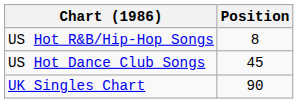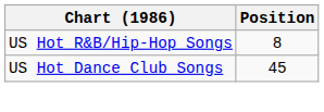 <table class="wikitable sortable" style="text-align:center;">
 <tr>
 <th>Chart (1986)</th>
 <th>Position</th>
 </tr>
 <tr>
 <td align="left">US <a href='#'>Hot R&B/Hip-Hop Songs</a></td>
 <td>8</td>
 </tr>
 <tr>
 <td align="left">US <a href='#'>Hot Dance Club Songs</a></td>
 <td>45</td>
 </tr>
-<tr>
-<td align="left"><a href='#'>UK Singles Chart</a></td>
-<td>90</td>
-</tr>
 </table>
